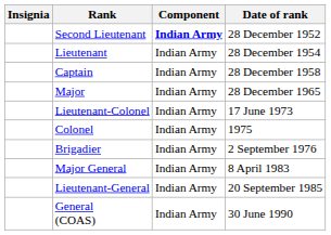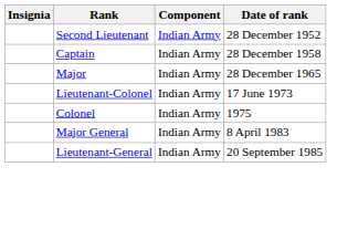 <table class="wikitable" style="background:white">
 <tr>
 <th>Insignia</th>
 <th>Rank</th>
 <th>Component</th>
 <th>Date of rank</th>
 </tr>
 <tr>
 <td align="center"></td>
 <td><a href='#'>Second Lieutenant</a></td>
-<td><strong><a href='#'>Indian Army</a></strong></td>
+<td><a href='#'>Indian Army</a></td>
 <td>28 December 1952</td>
-</tr>
-<tr>
-<td align="center"></td>
-<td><a href='#'>Lieutenant</a></td>
-<td>Indian Army</td>
-<td>28 December 1954</td>
 </tr>
 <tr>
 <td align="center"></td>
 <td><a href='#'>Captain</a></td>
 <td>Indian Army</td>
 <td>28 December 1958</td>
 </tr>
 <tr>
 <td align="center"></td>
 <td><a href='#'>Major</a></td>
 <td>Indian Army</td>
 <td>28 December 1965</td>
 </tr>
 <tr>
 <td align="center"></td>
 <td><a href='#'>Lieutenant-Colonel</a></td>
 <td>Indian Army</td>
 <td>17 June 1973</td>
 </tr>
 <tr>
 <td align="center"></td>
 <td><a href='#'>Colonel</a></td>
 <td>Indian Army</td>
 <td>1975</td>
 </tr>
 <tr>
 <td align="center"></td>
-<td><a href='#'>Brigadier</a></td>
-<td>Indian Army</td>
-<td>2 September 1976</td>
-</tr>
-<tr>
-<td align="center"></td>
 <td><a href='#'>Major General</a></td>
 <td>Indian Army</td>
 <td>8 April 1983</td>
 </tr>
 <tr>
 <td align="center"></td>
 <td><a href='#'>Lieutenant-General</a></td>
 <td>Indian Army</td>
 <td>20 September 1985</td>
 </tr>
-<tr>
-<td align="center"></td>
-<td><a href='#'>General</a><br>(COAS)</td>
-<td>Indian Army</td>
-<td>30 June 1990</td>
-</tr>
 </table>
